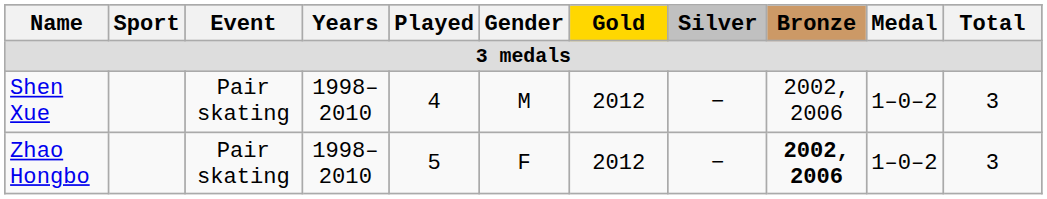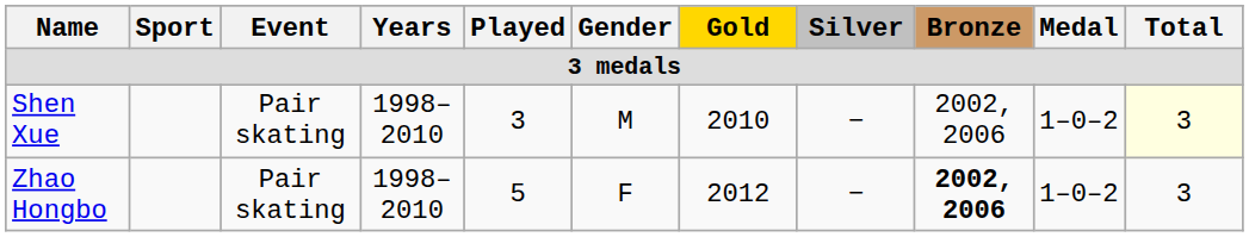 <table class="wikitable" style="text-align: center;">
 <tr>
 <th>Name</th>
 <th>Sport</th>
 <th>Event</th>
 <th>Years</th>
 <th>Played</th>
 <th>Gender</th>
 <th style="background:gold; width:4.0em; font-weight:bold;">Gold</th>
 <th style="background:silver; width:4.0em; font-weight:bold;">Silver</th>
 <th style="background:#c96; width:4.0em; font-weight:bold;">Bronze</th>
 <th>Medal</th>
 <th style="width:4.0em;">Total</th>
 </tr>
 <tr style="background:#ddd;">
 <td colspan="11" style="text-align:center; font-size:90%; line-height:12px;"><strong>3 medals</strong></td>
 </tr>
 <tr>
 <td align=left><a href='#'>Shen Xue</a></td>
 <td></td>
 <td>Pair skating</td>
 <td>1998–2010</td>
-<td>4</td>
+<td>3</td>
 <td>M</td>
-<td>2012</td>
+<td>2010</td>
 <td>−</td>
 <td>2002, 2006</td>
 <td>1–0–2</td>
-<td>3</td>
+<td style="background: lightyellow;">3</td>
 </tr>
 <tr>
 <td align=left><a href='#'>Zhao Hongbo</a></td>
 <td></td>
 <td>Pair skating</td>
 <td>1998–2010</td>
 <td>5</td>
 <td>F</td>
 <td>2012</td>
 <td>−</td>
 <td><strong>2002, 2006</strong></td>
 <td>1–0–2</td>
 <td>3</td>
 </tr>
 </table>
